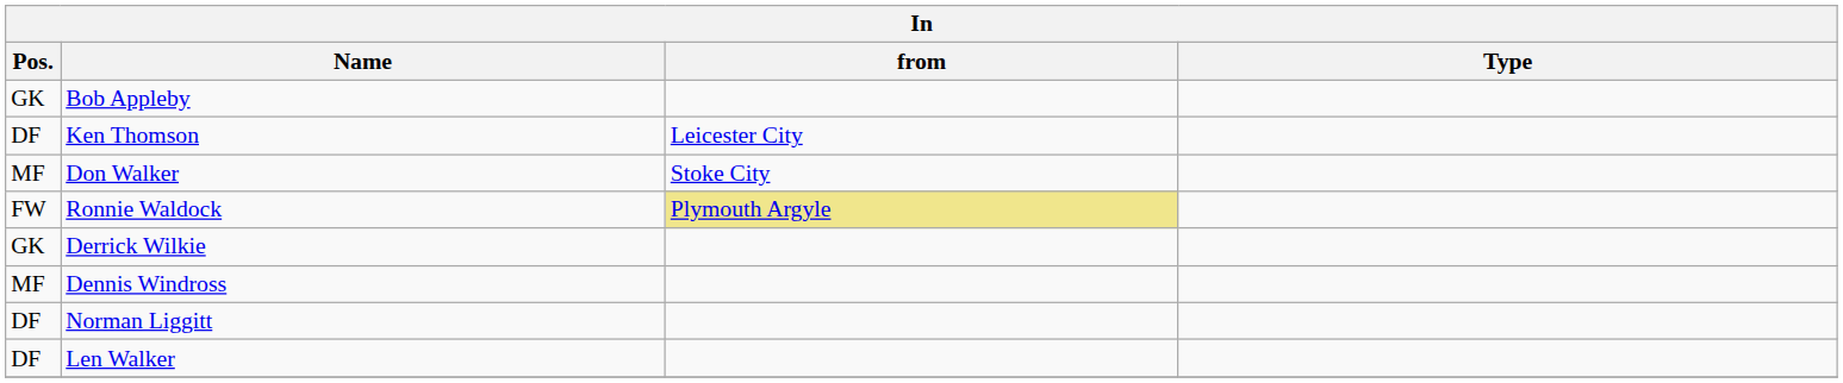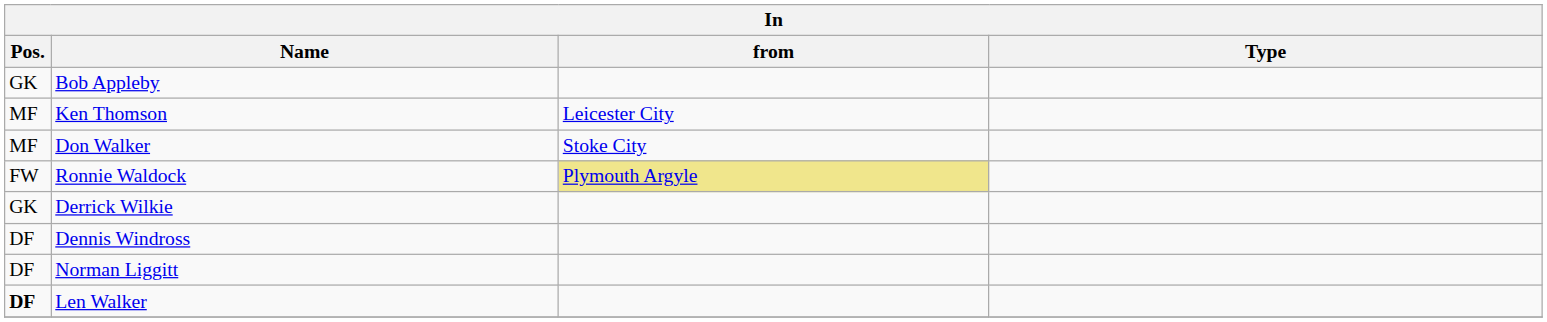 <table class="wikitable" style="font-size:100%;width:99%;">
 <tr>
 <th colspan="4">In</th>
 </tr>
 <tr>
 <th width=3%>Pos.</th>
 <th width=33%>Name</th>
 <th width=28%>from</th>
 <th width=36%>Type</th>
 </tr>
 <tr>
 <td>GK</td>
 <td><a href='#'>Bob Appleby</a></td>
 <td></td>
 <td></td>
 </tr>
 <tr>
-<td>DF</td>
+<td>MF</td>
 <td><a href='#'>Ken Thomson</a></td>
 <td><a href='#'>Leicester City</a></td>
 <td></td>
 </tr>
 <tr>
 <td>MF</td>
 <td><a href='#'>Don Walker</a></td>
 <td><a href='#'>Stoke City</a></td>
 <td></td>
 </tr>
 <tr>
 <td>FW</td>
 <td><a href='#'>Ronnie Waldock</a></td>
 <td style="background: khaki;"><a href='#'>Plymouth Argyle</a></td>
 <td></td>
 </tr>
 <tr>
 <td>GK</td>
 <td><a href='#'>Derrick Wilkie</a></td>
 <td></td>
 <td></td>
 </tr>
 <tr>
-<td>MF</td>
+<td>DF</td>
 <td><a href='#'>Dennis Windross</a></td>
 <td></td>
 <td></td>
 </tr>
 <tr>
 <td>DF</td>
 <td><a href='#'>Norman Liggitt</a></td>
 <td></td>
 <td></td>
 </tr>
 <tr>
-<td>DF</td>
+<td><strong>DF</strong></td>
 <td><a href='#'>Len Walker</a></td>
 <td></td>
 <td></td>
 </tr>
 <tr>
 </tr>
 </table>
